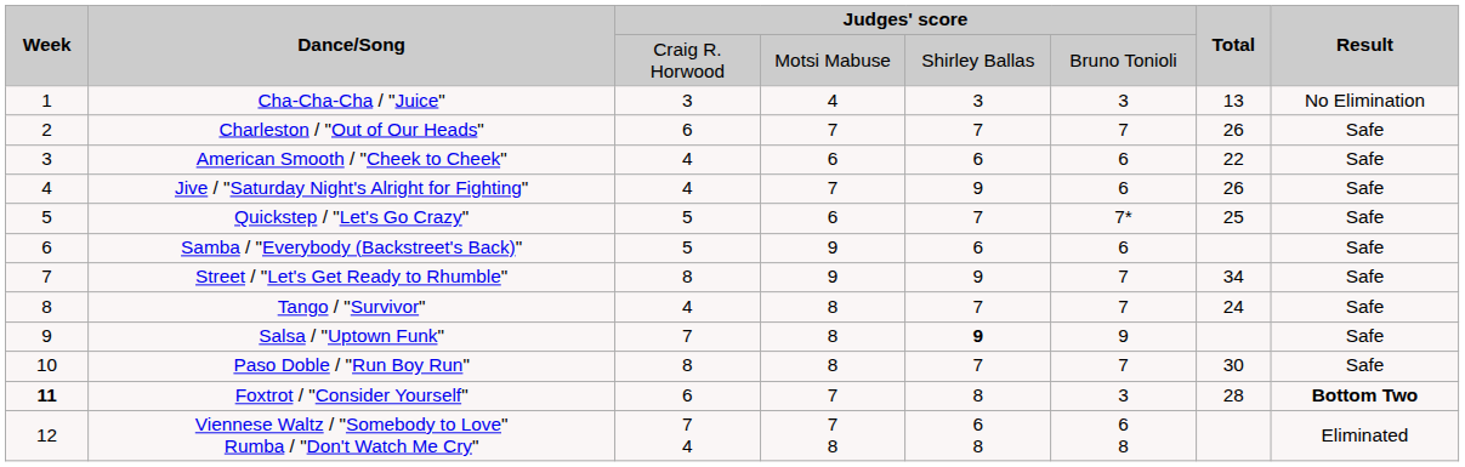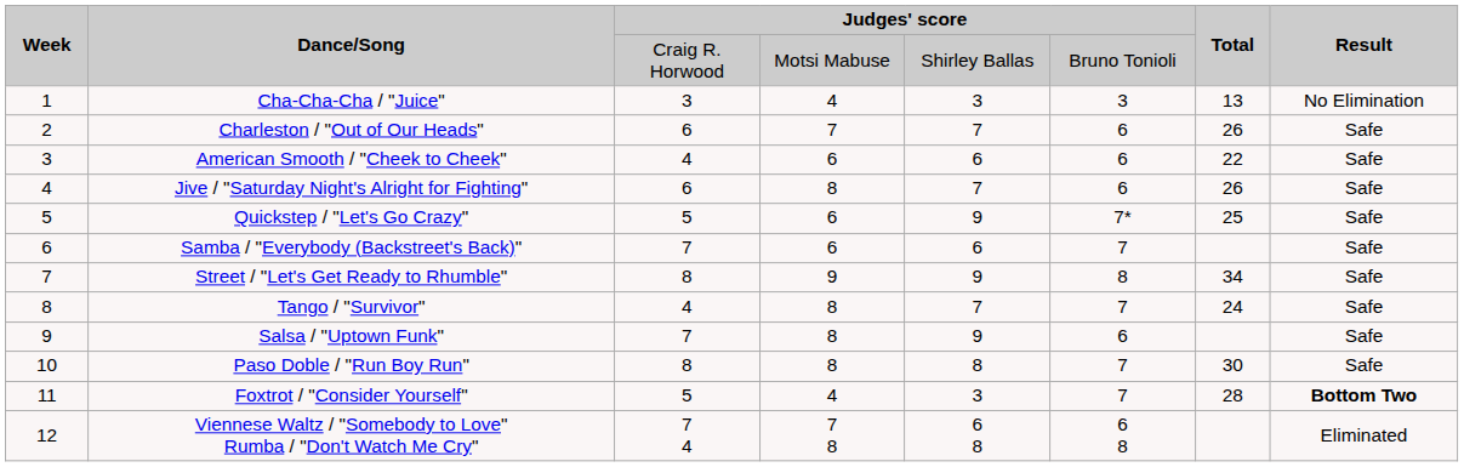 <table | class="wikitable collapsible collapsed">
 <tr style="text-align: center; background:#ccc;">
 <td rowspan="2"><strong>Week</strong></td>
 <td rowspan="2"><strong>Dance/Song</strong></td>
 <td colspan="4"><strong>Judges' score</strong></td>
 <td rowspan="2"><strong>Total</strong></td>
 <td rowspan="2"><strong>Result</strong></td>
 </tr>
 <tr style="text-align: center; background:#ccc;">
 <td style="width:10%; ">Craig R. Horwood</td>
 <td style="width:10%; ">Motsi Mabuse</td>
 <td style="width:10%; ">Shirley Ballas</td>
 <td style="width:10%; ">Bruno Tonioli</td>
 </tr>
 <tr style="text-align: center; background:#faf6f6;">
 <td>1</td>
 <td><a href='#'>Cha-Cha-Cha</a> / "<a href='#'>Juice</a>"</td>
 <td>3</td>
 <td>4</td>
 <td>3</td>
 <td>3</td>
 <td>13</td>
 <td>No Elimination</td>
 </tr>
 <tr style="text-align: center; background:#faf6f6;">
 <td>2</td>
 <td><a href='#'>Charleston</a> / "<a href='#'>Out of Our Heads</a>"</td>
 <td>6</td>
 <td>7</td>
 <td>7</td>
-<td>7</td>
+<td>6</td>
 <td>26</td>
 <td>Safe</td>
 </tr>
 <tr style="text-align: center; background:#faf6f6;">
 <td>3</td>
 <td><a href='#'>American Smooth</a> / "<a href='#'>Cheek to Cheek</a>"</td>
 <td>4</td>
 <td>6</td>
 <td>6</td>
 <td>6</td>
 <td>22</td>
 <td>Safe</td>
 </tr>
 <tr style="text-align: center; background:#faf6f6;">
 <td>4</td>
 <td><a href='#'>Jive</a> / "<a href='#'>Saturday Night's Alright for Fighting</a>"</td>
-<td>4</td>
+<td>6</td>
+<td>8</td>
 <td>7</td>
-<td>9</td>
 <td>6</td>
 <td>26</td>
 <td>Safe</td>
 </tr>
 <tr style="text-align: center; background:#faf6f6;">
 <td>5</td>
 <td><a href='#'>Quickstep</a> / "<a href='#'>Let's Go Crazy</a>"</td>
 <td>5</td>
 <td>6</td>
-<td>7</td>
+<td>9</td>
 <td>7*</td>
 <td>25</td>
 <td>Safe</td>
 </tr>
 <tr style="text-align: center; background:#faf6f6;">
 <td>6</td>
 <td><a href='#'>Samba</a> / "<a href='#'>Everybody (Backstreet's Back)</a>"</td>
-<td>5</td>
-<td>9</td>
+<td>7</td>
 <td>6</td>
 <td>6</td>
+<td>7</td>
 <td></td>
 <td>Safe</td>
 </tr>
 <tr style="text-align: center; background:#faf6f6;">
 <td>7</td>
 <td><a href='#'>Street</a> / "<a href='#'>Let's Get Ready to Rhumble</a>"</td>
 <td>8</td>
 <td>9</td>
 <td>9</td>
-<td>7</td>
+<td>8</td>
 <td>34</td>
 <td>Safe</td>
 </tr>
 <tr style="text-align: center; background:#faf6f6;">
 <td>8</td>
 <td><a href='#'>Tango</a> / "<a href='#'>Survivor</a>"</td>
 <td>4</td>
 <td>8</td>
 <td>7</td>
 <td>7</td>
 <td>24</td>
 <td>Safe</td>
 </tr>
 <tr style="text-align: center; background:#faf6f6;">
 <td>9</td>
 <td><a href='#'>Salsa</a> / "<a href='#'>Uptown Funk</a>"</td>
 <td>7</td>
 <td>8</td>
-<td><strong>9</strong></td>
 <td>9</td>
+<td>6</td>
 <td></td>
 <td>Safe</td>
 </tr>
 <tr style="text-align: center; background:#faf6f6;">
 <td>10</td>
 <td><a href='#'>Paso Doble</a> / "<a href='#'>Run Boy Run</a>"</td>
 <td>8</td>
 <td>8</td>
-<td>7</td>
+<td>8</td>
 <td>7</td>
 <td>30</td>
 <td>Safe</td>
 </tr>
 <tr style="text-align: center; background:#faf6f6;">
-<td><strong>11</strong></td>
+<td>11</td>
 <td><a href='#'>Foxtrot</a> / "<a href='#'>Consider Yourself</a>"</td>
-<td>6</td>
+<td>5</td>
+<td>4</td>
+<td>3</td>
 <td>7</td>
-<td>8</td>
-<td>3</td>
 <td>28</td>
 <td><strong>Bottom Two</strong></td>
 </tr>
 <tr style="text-align: center; background:#faf6f6;">
 <td>12</td>
 <td><a href='#'>Viennese Waltz</a> / "<a href='#'>Somebody to Love</a>"<br><a href='#'>Rumba</a> / "<a href='#'>Don't Watch Me Cry</a>"</td>
 <td>7<br>4</td>
 <td>7<br>8</td>
 <td>6<br>8</td>
 <td>6<br>8</td>
 <td><br></td>
 <td>Eliminated</td>
 </tr>
 </table>
